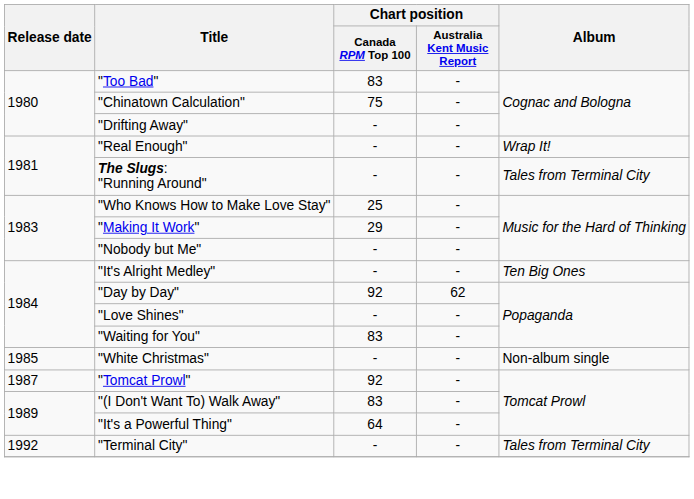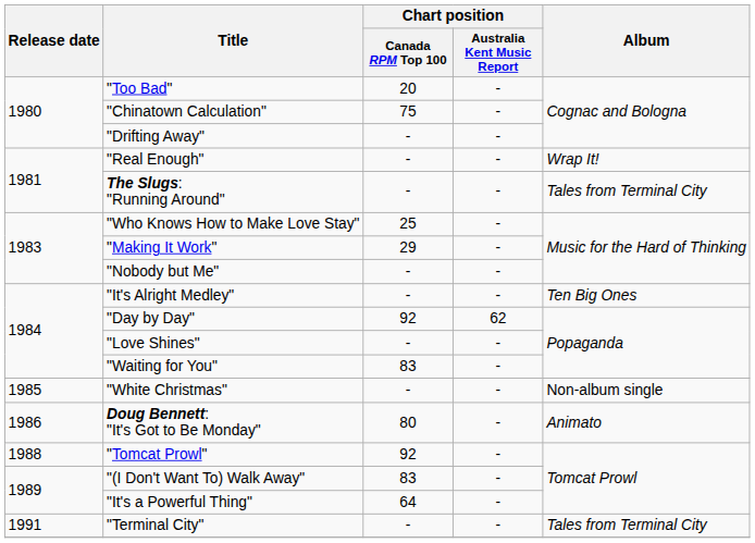 <table class="wikitable">
 <tr>
 <th rowspan="2">Release date</th>
 <th rowspan="2">Title</th>
 <th colspan="2">Chart position</th>
 <th rowspan="2">Album</th>
 </tr>
 <tr style="font-size:smaller;">
 <th width="90">Canada<br><em><a href='#'>RPM</a></em> Top 100</th>
 <th width="90">Australia <a href='#'>Kent Music Report</a></th>
 </tr>
 <tr>
 <td rowspan="3">1980</td>
 <td>"<a href='#'>Too Bad</a>"</td>
-<td align="center">83</td>
+<td align="center">20</td>
 <td align="center">-</td>
 <td rowspan="3"><em>Cognac and Bologna</em></td>
 </tr>
 <tr>
 <td>"Chinatown Calculation"</td>
 <td align="center">75</td>
 <td align="center">-</td>
 </tr>
 <tr>
 <td>"Drifting Away"</td>
 <td align="center">-</td>
 <td align="center">-</td>
 </tr>
 <tr>
 <td rowspan="2">1981</td>
 <td>"Real Enough"</td>
 <td align="center">-</td>
 <td align="center">-</td>
 <td><em>Wrap It!</em></td>
 </tr>
 <tr>
 <td><strong><em>The Slugs</em></strong>: <br>"Running Around"</td>
 <td align="center">-</td>
 <td align="center">-</td>
 <td><em>Tales from Terminal City</em></td>
 </tr>
 <tr>
 <td rowspan="3">1983</td>
 <td>"Who Knows How to Make Love Stay"</td>
 <td align="center">25</td>
 <td align="center">-</td>
 <td rowspan="3"><em>Music for the Hard of Thinking</em></td>
 </tr>
 <tr>
 <td>"<a href='#'>Making It Work</a>"</td>
 <td align="center">29</td>
 <td align="center">-</td>
 </tr>
 <tr>
 <td>"Nobody but Me"</td>
 <td align="center">-</td>
 <td align="center">-</td>
 </tr>
 <tr>
 <td rowspan="4">1984</td>
 <td>"It's Alright Medley"</td>
 <td align="center">-</td>
 <td align="center">-</td>
 <td><em>Ten Big Ones</em></td>
 </tr>
 <tr>
 <td>"Day by Day"</td>
 <td align="center">92</td>
 <td align="center">62</td>
 <td rowspan="3"><em>Popaganda</em></td>
 </tr>
 <tr>
 <td>"Love Shines"</td>
 <td align="center">-</td>
 <td align="center">-</td>
 </tr>
 <tr>
 <td>"Waiting for You"</td>
 <td align="center">83</td>
 <td align="center">-</td>
 </tr>
 <tr>
 <td>1985</td>
 <td>"White Christmas"</td>
 <td align="center">-</td>
 <td align="center">-</td>
 <td>Non-album single</td>
 </tr>
 <tr>
-<td>1987</td>
+<td>1986</td>
+<td><strong><em>Doug Bennett</em></strong>: <br>"It's Got to Be Monday"</td>
+<td align="center">80</td>
+<td align="center">-</td>
+<td><em>Animato</em></td>
+</tr>
+<tr>
+<td>1988</td>
 <td>"<a href='#'>Tomcat Prowl</a>"</td>
 <td align="center">92</td>
 <td align="center">-</td>
 <td rowspan="3"><em>Tomcat Prowl</em></td>
 </tr>
 <tr>
 <td rowspan="2">1989</td>
 <td>"(I Don't Want To) Walk Away"</td>
 <td align="center">83</td>
 <td align="center">-</td>
 </tr>
 <tr>
 <td>"It's a Powerful Thing"</td>
 <td align="center">64</td>
 <td align="center">-</td>
 </tr>
 <tr>
-<td>1992</td>
+<td>1991</td>
 <td>"Terminal City"</td>
 <td align="center">-</td>
 <td align="center">-</td>
 <td><em>Tales from Terminal City</em></td>
 </tr>
 <tr>
 </tr>
 </table>
